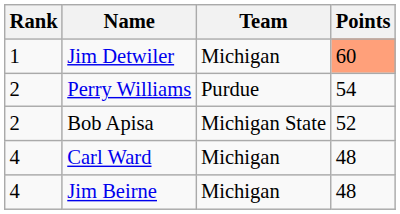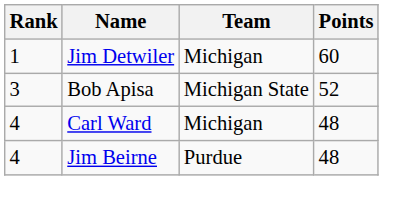 <table class="wikitable" style="font-size: 90%">
 <tr>
 <th>Rank</th>
 <th>Name</th>
 <th>Team</th>
 <th>Points</th>
 </tr>
 <tr>
 <td>1</td>
 <td><a href='#'>Jim Detwiler</a></td>
 <td>Michigan</td>
-<td style="background: lightsalmon;">60</td>
+<td>60</td>
 </tr>
 <tr>
-<td>2</td>
-<td><a href='#'>Perry Williams</a></td>
-<td>Purdue</td>
-<td>54</td>
-</tr>
-<tr>
-<td>2</td>
+<td>3</td>
 <td>Bob Apisa</td>
 <td>Michigan State</td>
 <td>52</td>
 </tr>
 <tr>
 <td>4</td>
 <td><a href='#'>Carl Ward</a></td>
 <td>Michigan</td>
 <td>48</td>
 </tr>
 <tr>
 <td>4</td>
 <td><a href='#'>Jim Beirne</a></td>
-<td>Michigan</td>
+<td>Purdue</td>
 <td>48</td>
 </tr>
 </table>
